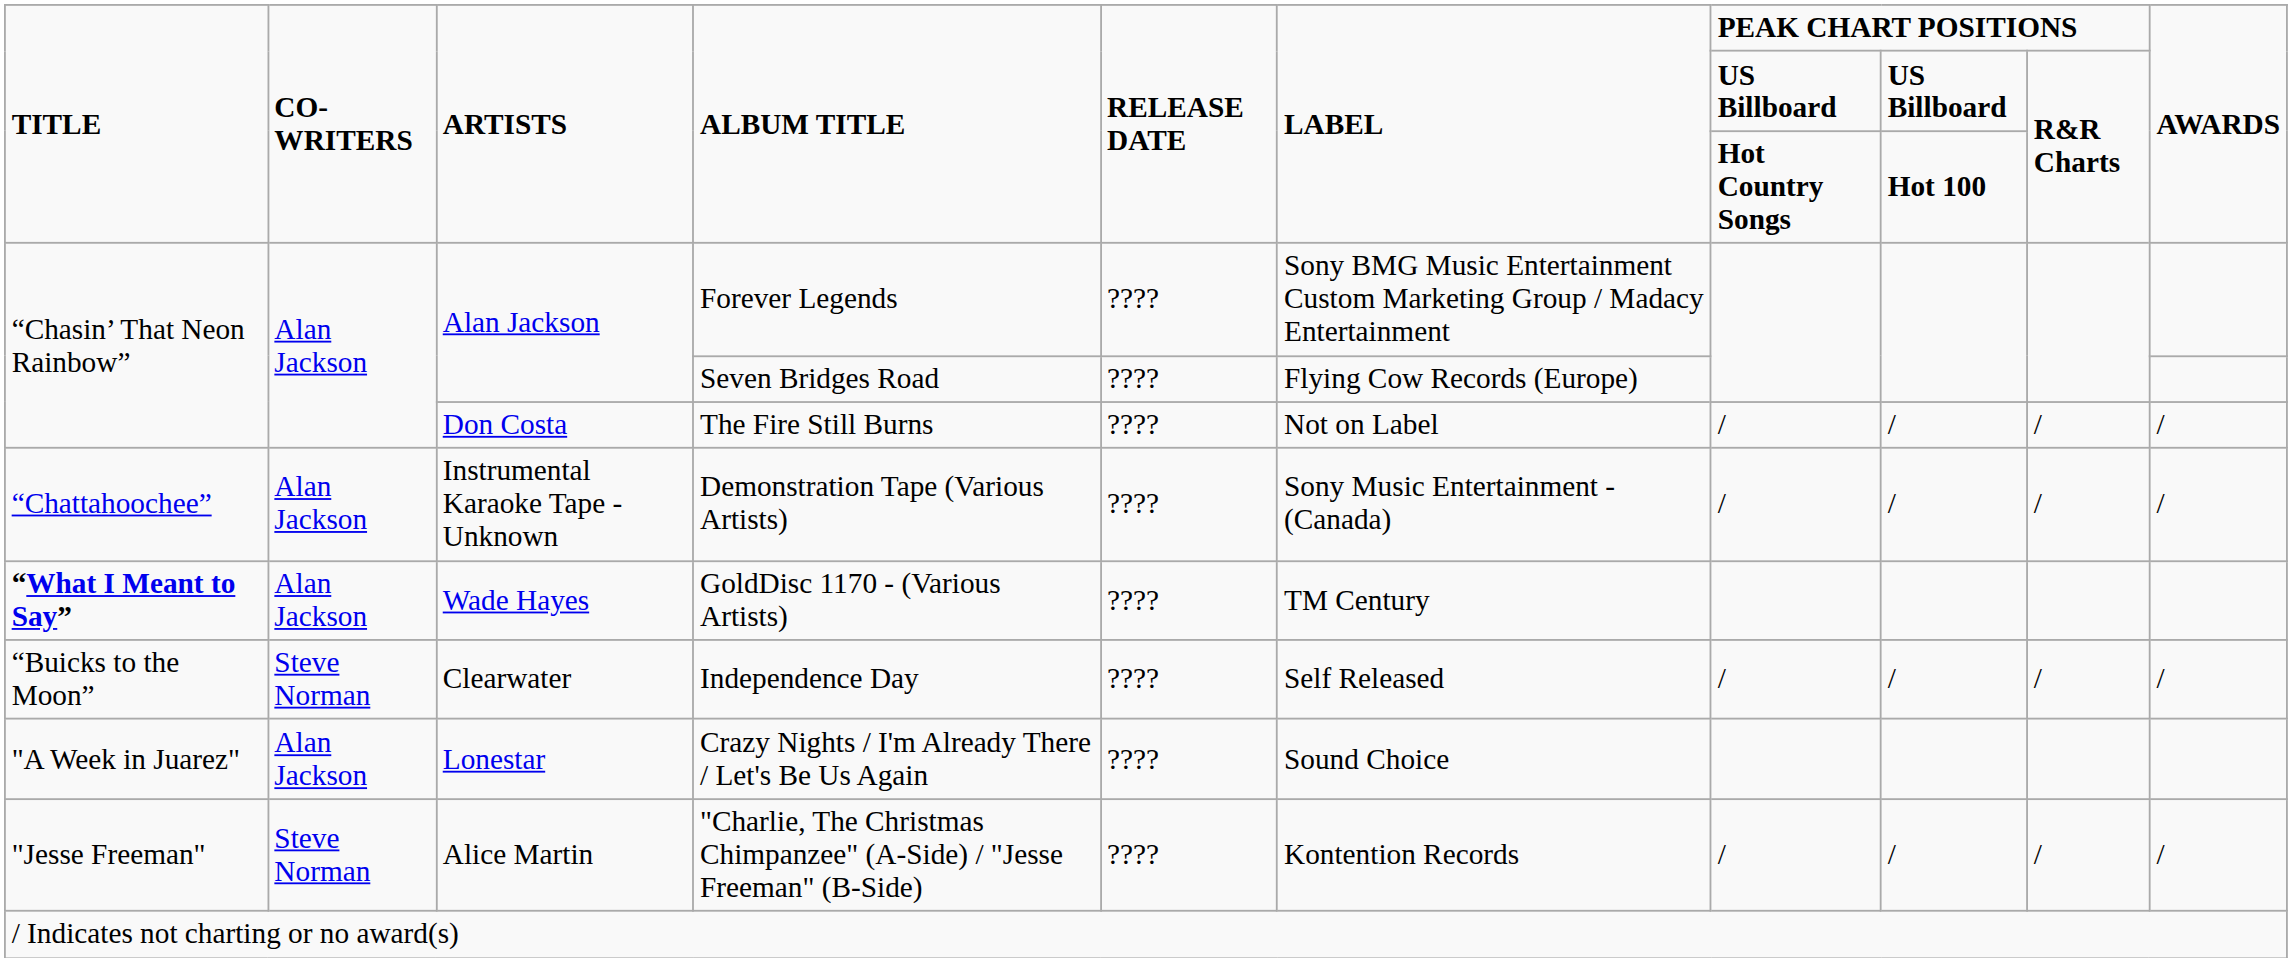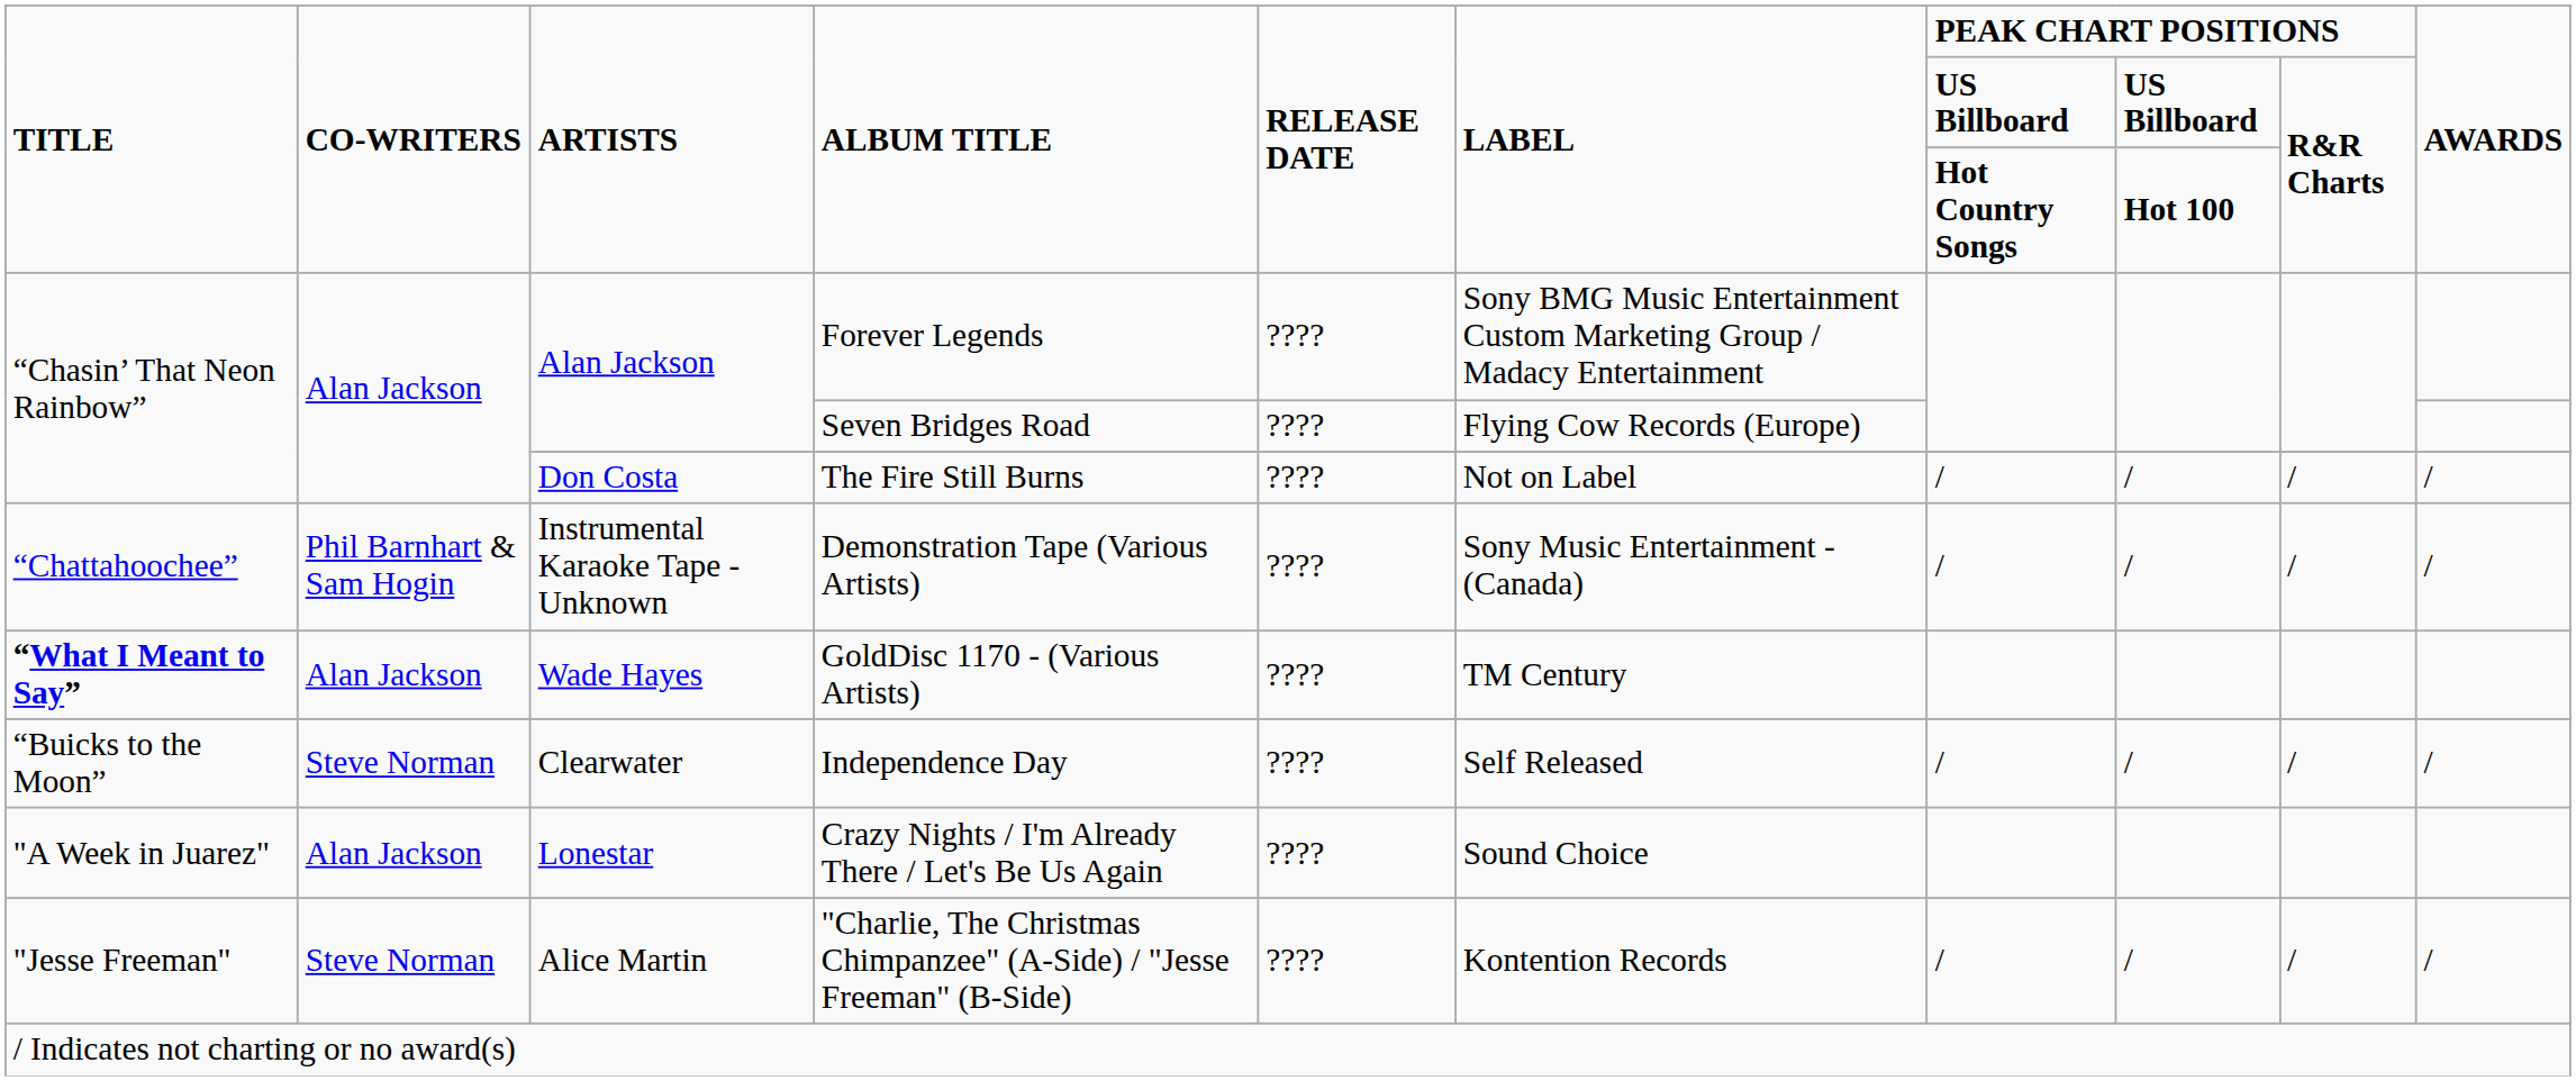 <table class="wikitable">
 <tr>
 <td rowspan="3"><strong>TITLE</strong></td>
 <td rowspan="3"><strong>CO-WRITERS</strong></td>
 <td rowspan="3"><strong>ARTISTS</strong></td>
 <td rowspan="3"><strong>ALBUM TITLE</strong></td>
 <td rowspan="3"><strong>RELEASE DATE</strong></td>
 <td rowspan="3"><strong>LABEL</strong></td>
 <td colspan="3"><strong>PEAK CHART POSITIONS</strong></td>
 <td rowspan="3"><strong>AWARDS</strong></td>
 </tr>
 <tr>
 <td><strong>US Billboard</strong></td>
 <td><strong>US  Billboard</strong></td>
 <td rowspan="2"><strong>R&R Charts</strong></td>
 </tr>
 <tr>
 <td><strong>Hot Country Songs</strong></td>
 <td><strong>Hot 100</strong></td>
 </tr>
 <tr>
 <td rowspan="3">“Chasin’ That Neon Rainbow”</td>
 <td rowspan="3"><a href='#'>Alan Jackson</a></td>
 <td rowspan="2"><a href='#'>Alan Jackson</a></td>
 <td>Forever Legends</td>
 <td>????</td>
 <td>Sony  BMG Music Entertainment Custom Marketing Group / Madacy Entertainment</td>
 <td rowspan="2"></td>
 <td rowspan="2"></td>
 <td rowspan="2"></td>
 <td></td>
 </tr>
 <tr>
 <td>Seven Bridges Road</td>
 <td>????</td>
 <td>Flying  Cow Records (Europe)</td>
 <td></td>
 </tr>
 <tr>
 <td><a href='#'>Don Costa</a></td>
 <td>The Fire Still Burns</td>
 <td>????</td>
 <td>Not  on Label</td>
 <td>/</td>
 <td>/</td>
 <td>/</td>
 <td>/</td>
 </tr>
 <tr>
 <td><a href='#'>“Chattahoochee”</a></td>
-<td><a href='#'>Alan Jackson</a></td>
+<td><a href='#'>Phil Barnhart</a> & <a href='#'>Sam Hogin</a></td>
 <td>Instrumental  Karaoke Tape - Unknown</td>
 <td>Demonstration Tape (Various Artists)</td>
 <td>????</td>
 <td>Sony  Music Entertainment - (Canada)</td>
 <td>/</td>
 <td>/</td>
 <td>/</td>
 <td>/</td>
 </tr>
 <tr>
 <td><strong>“<a href='#'>What I Meant to Say</a>”</strong></td>
 <td><a href='#'>Alan Jackson</a></td>
 <td><a href='#'>Wade Hayes</a></td>
 <td>GoldDisc 1170 -  (Various Artists)</td>
 <td>????</td>
 <td>TM  Century</td>
 <td></td>
 <td></td>
 <td></td>
 <td></td>
 </tr>
 <tr>
 <td>“Buicks to the Moon”</td>
 <td><a href='#'>Steve Norman</a></td>
 <td>Clearwater</td>
 <td>Independence Day</td>
 <td>????</td>
 <td>Self Released</td>
 <td>/</td>
 <td>/</td>
 <td>/</td>
 <td>/</td>
 </tr>
 <tr>
 <td>"A Week in Juarez"</td>
 <td><a href='#'>Alan Jackson</a></td>
 <td><a href='#'>Lonestar</a></td>
 <td>Crazy Nights / I'm Already There  / Let's Be Us Again</td>
 <td>????</td>
 <td>Sound  Choice</td>
 <td></td>
 <td></td>
 <td></td>
 <td></td>
 </tr>
 <tr>
 <td>"Jesse Freeman"</td>
 <td><a href='#'>Steve Norman</a></td>
 <td>Alice Martin</td>
 <td>"Charlie, The Christmas  Chimpanzee" (A-Side) / "Jesse Freeman" (B-Side)</td>
 <td>????</td>
 <td>Kontention Records</td>
 <td>/</td>
 <td>/</td>
 <td>/</td>
 <td>/</td>
 </tr>
 <tr>
 <td colspan="10">/ Indicates not charting or no award(s)</td>
 </tr>
 </table>
